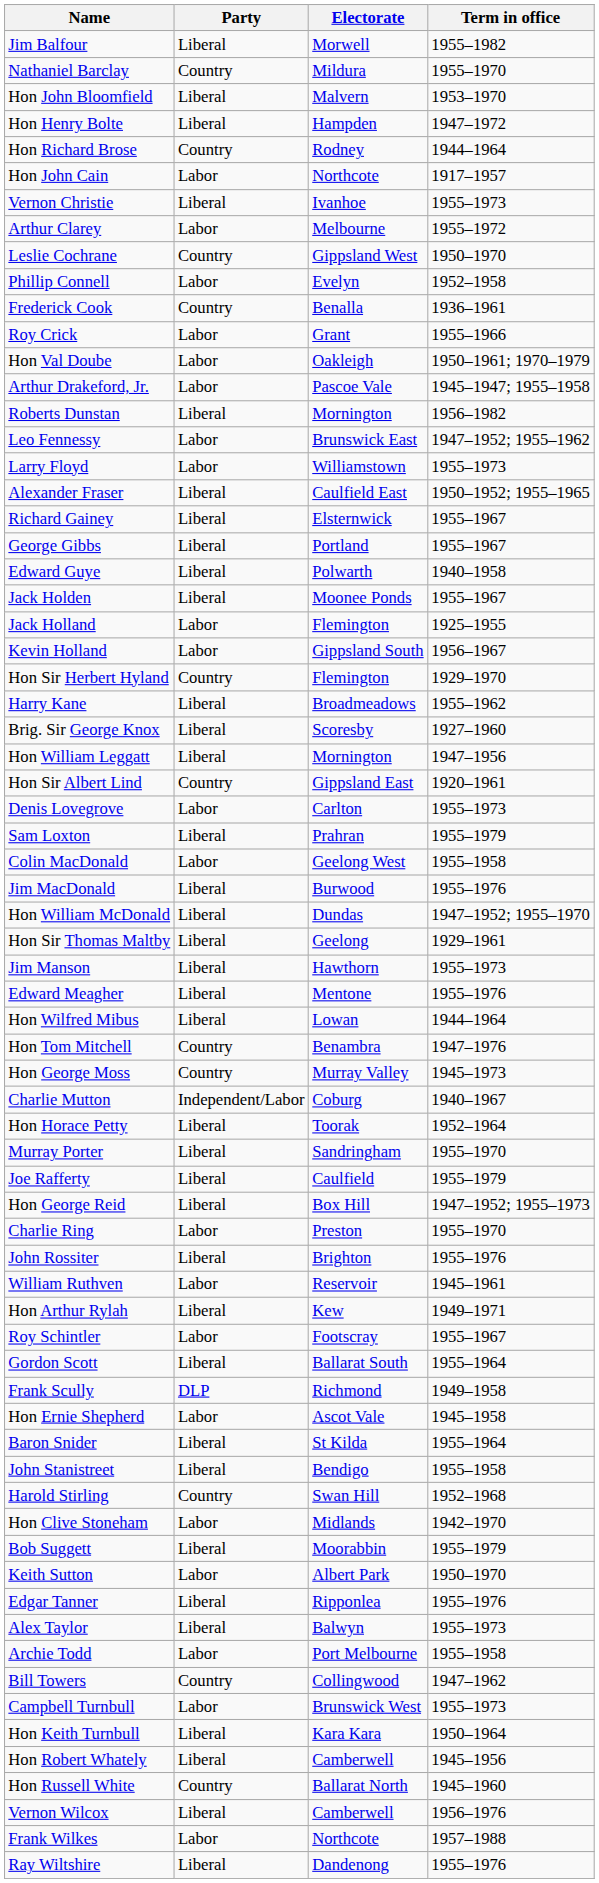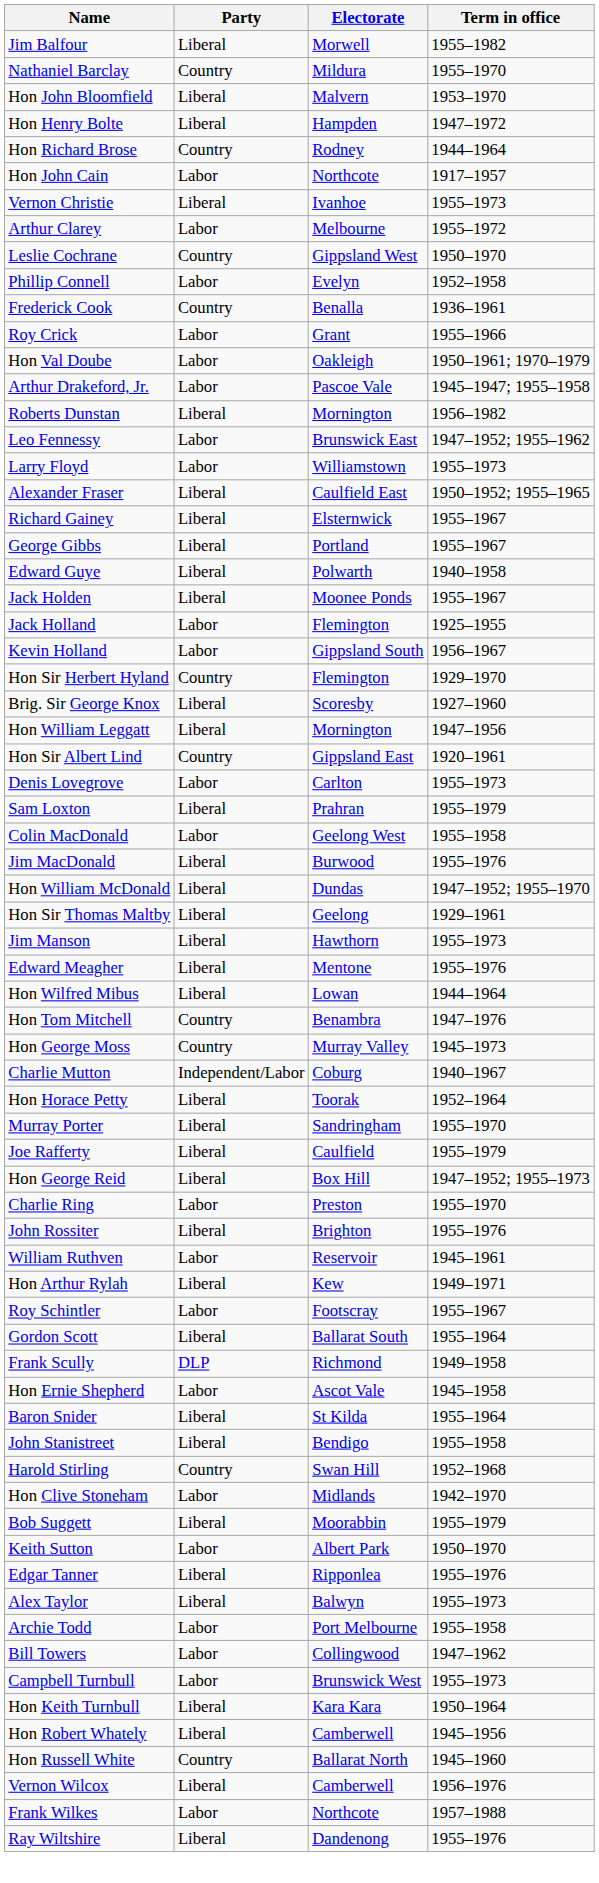 <table class="wikitable sortable">
 <tr>
 <th><strong>Name</strong></th>
 <th><strong>Party</strong></th>
 <th><strong><a href='#'>Electorate</a></strong></th>
 <th><strong>Term in office</strong></th>
 </tr>
 <tr>
 <td><a href='#'>Jim Balfour</a></td>
 <td>Liberal</td>
 <td><a href='#'>Morwell</a></td>
 <td>1955–1982</td>
 </tr>
 <tr>
 <td><a href='#'>Nathaniel Barclay</a></td>
 <td>Country</td>
 <td><a href='#'>Mildura</a></td>
 <td>1955–1970</td>
 </tr>
 <tr>
 <td>Hon <a href='#'>John Bloomfield</a></td>
 <td>Liberal</td>
 <td><a href='#'>Malvern</a></td>
 <td>1953–1970</td>
 </tr>
 <tr>
 <td>Hon <a href='#'>Henry Bolte</a></td>
 <td>Liberal</td>
 <td><a href='#'>Hampden</a></td>
 <td>1947–1972</td>
 </tr>
 <tr>
 <td>Hon <a href='#'>Richard Brose</a></td>
 <td>Country</td>
 <td><a href='#'>Rodney</a></td>
 <td>1944–1964</td>
 </tr>
 <tr>
 <td>Hon <a href='#'>John Cain</a></td>
 <td>Labor</td>
 <td><a href='#'>Northcote</a></td>
 <td>1917–1957</td>
 </tr>
 <tr>
 <td><a href='#'>Vernon Christie</a></td>
 <td>Liberal</td>
 <td><a href='#'>Ivanhoe</a></td>
 <td>1955–1973</td>
 </tr>
 <tr>
 <td><a href='#'>Arthur Clarey</a></td>
 <td>Labor</td>
 <td><a href='#'>Melbourne</a></td>
 <td>1955–1972</td>
 </tr>
 <tr>
 <td><a href='#'>Leslie Cochrane</a></td>
 <td>Country</td>
 <td><a href='#'>Gippsland West</a></td>
 <td>1950–1970</td>
 </tr>
 <tr>
 <td><a href='#'>Phillip Connell</a></td>
 <td>Labor</td>
 <td><a href='#'>Evelyn</a></td>
 <td>1952–1958</td>
 </tr>
 <tr>
 <td><a href='#'>Frederick Cook</a></td>
 <td>Country</td>
 <td><a href='#'>Benalla</a></td>
 <td>1936–1961</td>
 </tr>
 <tr>
 <td><a href='#'>Roy Crick</a></td>
 <td>Labor</td>
 <td><a href='#'>Grant</a></td>
 <td>1955–1966</td>
 </tr>
 <tr>
 <td>Hon <a href='#'>Val Doube</a></td>
 <td>Labor</td>
 <td><a href='#'>Oakleigh</a></td>
 <td>1950–1961; 1970–1979</td>
 </tr>
 <tr>
 <td><a href='#'>Arthur Drakeford, Jr.</a></td>
 <td>Labor</td>
 <td><a href='#'>Pascoe Vale</a></td>
 <td>1945–1947; 1955–1958</td>
 </tr>
 <tr>
 <td><a href='#'>Roberts Dunstan</a></td>
 <td>Liberal</td>
 <td><a href='#'>Mornington</a></td>
 <td>1956–1982</td>
 </tr>
 <tr>
 <td><a href='#'>Leo Fennessy</a></td>
 <td>Labor</td>
 <td><a href='#'>Brunswick East</a></td>
 <td>1947–1952; 1955–1962</td>
 </tr>
 <tr>
 <td><a href='#'>Larry Floyd</a></td>
 <td>Labor</td>
 <td><a href='#'>Williamstown</a></td>
 <td>1955–1973</td>
 </tr>
 <tr>
 <td><a href='#'>Alexander Fraser</a></td>
 <td>Liberal</td>
 <td><a href='#'>Caulfield East</a></td>
 <td>1950–1952; 1955–1965</td>
 </tr>
 <tr>
 <td><a href='#'>Richard Gainey</a></td>
 <td>Liberal</td>
 <td><a href='#'>Elsternwick</a></td>
 <td>1955–1967</td>
 </tr>
 <tr>
 <td><a href='#'>George Gibbs</a></td>
 <td>Liberal</td>
 <td><a href='#'>Portland</a></td>
 <td>1955–1967</td>
 </tr>
 <tr>
 <td><a href='#'>Edward Guye</a></td>
 <td>Liberal</td>
 <td><a href='#'>Polwarth</a></td>
 <td>1940–1958</td>
 </tr>
 <tr>
 <td><a href='#'>Jack Holden</a></td>
 <td>Liberal</td>
 <td><a href='#'>Moonee Ponds</a></td>
 <td>1955–1967</td>
 </tr>
 <tr>
 <td><a href='#'>Jack Holland</a></td>
 <td>Labor</td>
 <td><a href='#'>Flemington</a></td>
 <td>1925–1955</td>
 </tr>
 <tr>
 <td><a href='#'>Kevin Holland</a></td>
 <td>Labor</td>
 <td><a href='#'>Gippsland South</a></td>
 <td>1956–1967</td>
 </tr>
 <tr>
 <td>Hon Sir <a href='#'>Herbert Hyland</a></td>
 <td>Country</td>
 <td><a href='#'>Flemington</a></td>
 <td>1929–1970</td>
-</tr>
-<tr>
-<td><a href='#'>Harry Kane</a></td>
-<td>Liberal</td>
-<td><a href='#'>Broadmeadows</a></td>
-<td>1955–1962</td>
 </tr>
 <tr>
 <td>Brig. Sir <a href='#'>George Knox</a></td>
 <td>Liberal</td>
 <td><a href='#'>Scoresby</a></td>
 <td>1927–1960</td>
 </tr>
 <tr>
 <td>Hon <a href='#'>William Leggatt</a></td>
 <td>Liberal</td>
 <td><a href='#'>Mornington</a></td>
 <td>1947–1956</td>
 </tr>
 <tr>
 <td>Hon Sir <a href='#'>Albert Lind</a></td>
 <td>Country</td>
 <td><a href='#'>Gippsland East</a></td>
 <td>1920–1961</td>
 </tr>
 <tr>
 <td><a href='#'>Denis Lovegrove</a></td>
 <td>Labor</td>
 <td><a href='#'>Carlton</a></td>
 <td>1955–1973</td>
 </tr>
 <tr>
 <td><a href='#'>Sam Loxton</a></td>
 <td>Liberal</td>
 <td><a href='#'>Prahran</a></td>
 <td>1955–1979</td>
 </tr>
 <tr>
 <td><a href='#'>Colin MacDonald</a></td>
 <td>Labor</td>
 <td><a href='#'>Geelong West</a></td>
 <td>1955–1958</td>
 </tr>
 <tr>
 <td><a href='#'>Jim MacDonald</a></td>
 <td>Liberal</td>
 <td><a href='#'>Burwood</a></td>
 <td>1955–1976</td>
 </tr>
 <tr>
 <td>Hon <a href='#'>William McDonald</a></td>
 <td>Liberal</td>
 <td><a href='#'>Dundas</a></td>
 <td>1947–1952; 1955–1970</td>
 </tr>
 <tr>
 <td>Hon Sir <a href='#'>Thomas Maltby</a></td>
 <td>Liberal</td>
 <td><a href='#'>Geelong</a></td>
 <td>1929–1961</td>
 </tr>
 <tr>
 <td><a href='#'>Jim Manson</a></td>
 <td>Liberal</td>
 <td><a href='#'>Hawthorn</a></td>
 <td>1955–1973</td>
 </tr>
 <tr>
 <td><a href='#'>Edward Meagher</a></td>
 <td>Liberal</td>
 <td><a href='#'>Mentone</a></td>
 <td>1955–1976</td>
 </tr>
 <tr>
 <td>Hon <a href='#'>Wilfred Mibus</a></td>
 <td>Liberal</td>
 <td><a href='#'>Lowan</a></td>
 <td>1944–1964</td>
 </tr>
 <tr>
 <td>Hon <a href='#'>Tom Mitchell</a></td>
 <td>Country</td>
 <td><a href='#'>Benambra</a></td>
 <td>1947–1976</td>
 </tr>
 <tr>
 <td>Hon <a href='#'>George Moss</a></td>
 <td>Country</td>
 <td><a href='#'>Murray Valley</a></td>
 <td>1945–1973</td>
 </tr>
 <tr>
 <td><a href='#'>Charlie Mutton</a></td>
 <td>Independent/Labor</td>
 <td><a href='#'>Coburg</a></td>
 <td>1940–1967</td>
 </tr>
 <tr>
 <td>Hon <a href='#'>Horace Petty</a></td>
 <td>Liberal</td>
 <td><a href='#'>Toorak</a></td>
 <td>1952–1964</td>
 </tr>
 <tr>
 <td><a href='#'>Murray Porter</a></td>
 <td>Liberal</td>
 <td><a href='#'>Sandringham</a></td>
 <td>1955–1970</td>
 </tr>
 <tr>
 <td><a href='#'>Joe Rafferty</a></td>
 <td>Liberal</td>
 <td><a href='#'>Caulfield</a></td>
 <td>1955–1979</td>
 </tr>
 <tr>
 <td>Hon <a href='#'>George Reid</a></td>
 <td>Liberal</td>
 <td><a href='#'>Box Hill</a></td>
 <td>1947–1952; 1955–1973</td>
 </tr>
 <tr>
 <td><a href='#'>Charlie Ring</a></td>
 <td>Labor</td>
 <td><a href='#'>Preston</a></td>
 <td>1955–1970</td>
 </tr>
 <tr>
 <td><a href='#'>John Rossiter</a></td>
 <td>Liberal</td>
 <td><a href='#'>Brighton</a></td>
 <td>1955–1976</td>
 </tr>
 <tr>
 <td><a href='#'>William Ruthven</a></td>
 <td>Labor</td>
 <td><a href='#'>Reservoir</a></td>
 <td>1945–1961</td>
 </tr>
 <tr>
 <td>Hon <a href='#'>Arthur Rylah</a></td>
 <td>Liberal</td>
 <td><a href='#'>Kew</a></td>
 <td>1949–1971</td>
 </tr>
 <tr>
 <td><a href='#'>Roy Schintler</a></td>
 <td>Labor</td>
 <td><a href='#'>Footscray</a></td>
 <td>1955–1967</td>
 </tr>
 <tr>
 <td><a href='#'>Gordon Scott</a></td>
 <td>Liberal</td>
 <td><a href='#'>Ballarat South</a></td>
 <td>1955–1964</td>
 </tr>
 <tr>
 <td><a href='#'>Frank Scully</a></td>
 <td><a href='#'>DLP</a></td>
 <td><a href='#'>Richmond</a></td>
 <td>1949–1958</td>
 </tr>
 <tr>
 <td>Hon <a href='#'>Ernie Shepherd</a></td>
 <td>Labor</td>
 <td><a href='#'>Ascot Vale</a></td>
 <td>1945–1958</td>
 </tr>
 <tr>
 <td><a href='#'>Baron Snider</a></td>
 <td>Liberal</td>
 <td><a href='#'>St Kilda</a></td>
 <td>1955–1964</td>
 </tr>
 <tr>
 <td><a href='#'>John Stanistreet</a></td>
 <td>Liberal</td>
 <td><a href='#'>Bendigo</a></td>
 <td>1955–1958</td>
 </tr>
 <tr>
 <td><a href='#'>Harold Stirling</a></td>
 <td>Country</td>
 <td><a href='#'>Swan Hill</a></td>
 <td>1952–1968</td>
 </tr>
 <tr>
 <td>Hon <a href='#'>Clive Stoneham</a></td>
 <td>Labor</td>
 <td><a href='#'>Midlands</a></td>
 <td>1942–1970</td>
 </tr>
 <tr>
 <td><a href='#'>Bob Suggett</a></td>
 <td>Liberal</td>
 <td><a href='#'>Moorabbin</a></td>
 <td>1955–1979</td>
 </tr>
 <tr>
 <td><a href='#'>Keith Sutton</a></td>
 <td>Labor</td>
 <td><a href='#'>Albert Park</a></td>
 <td>1950–1970</td>
 </tr>
 <tr>
 <td><a href='#'>Edgar Tanner</a></td>
 <td>Liberal</td>
 <td><a href='#'>Ripponlea</a></td>
 <td>1955–1976</td>
 </tr>
 <tr>
 <td><a href='#'>Alex Taylor</a></td>
 <td>Liberal</td>
 <td><a href='#'>Balwyn</a></td>
 <td>1955–1973</td>
 </tr>
 <tr>
 <td><a href='#'>Archie Todd</a></td>
 <td>Labor</td>
 <td><a href='#'>Port Melbourne</a></td>
 <td>1955–1958</td>
 </tr>
 <tr>
 <td><a href='#'>Bill Towers</a></td>
-<td>Country</td>
+<td>Labor</td>
 <td><a href='#'>Collingwood</a></td>
 <td>1947–1962</td>
 </tr>
 <tr>
 <td><a href='#'>Campbell Turnbull</a></td>
 <td>Labor</td>
 <td><a href='#'>Brunswick West</a></td>
 <td>1955–1973</td>
 </tr>
 <tr>
 <td>Hon <a href='#'>Keith Turnbull</a></td>
 <td>Liberal</td>
 <td><a href='#'>Kara Kara</a></td>
 <td>1950–1964</td>
 </tr>
 <tr>
 <td>Hon <a href='#'>Robert Whately</a></td>
 <td>Liberal</td>
 <td><a href='#'>Camberwell</a></td>
 <td>1945–1956</td>
 </tr>
 <tr>
 <td>Hon <a href='#'>Russell White</a></td>
 <td>Country</td>
 <td><a href='#'>Ballarat North</a></td>
 <td>1945–1960</td>
 </tr>
 <tr>
 <td><a href='#'>Vernon Wilcox</a></td>
 <td>Liberal</td>
 <td><a href='#'>Camberwell</a></td>
 <td>1956–1976</td>
 </tr>
 <tr>
 <td><a href='#'>Frank Wilkes</a></td>
 <td>Labor</td>
 <td><a href='#'>Northcote</a></td>
 <td>1957–1988</td>
 </tr>
 <tr>
 <td><a href='#'>Ray Wiltshire</a></td>
 <td>Liberal</td>
 <td><a href='#'>Dandenong</a></td>
 <td>1955–1976</td>
 </tr>
 </table>
